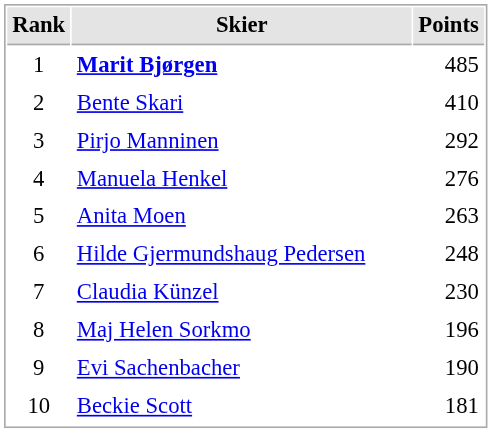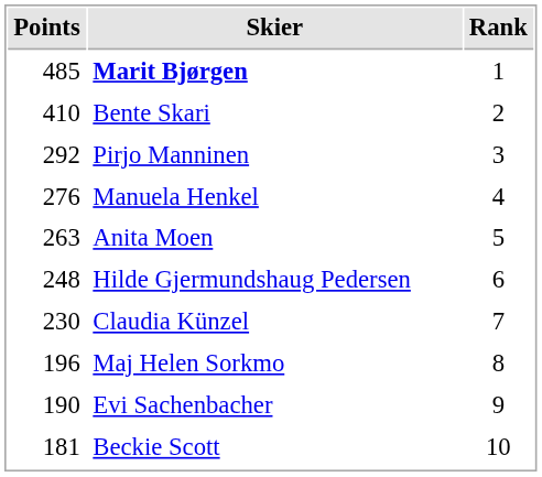 <table cellspacing="1" cellpadding="3" style="border:1px solid #AAAAAA;font-size:86%">
 <tr style="background-color: #E4E4E4;">
+<th style="border-bottom:1px solid #AAAAAA" width=20 align=right>Points</th>
+<th style="border-bottom:1px solid #AAAAAA" width=200>Skier</th>
 <th style="border-bottom:1px solid #AAAAAA" width=10>Rank</th>
-<th style="border-bottom:1px solid #AAAAAA" width=200>Skier</th>
-<th style="border-bottom:1px solid #AAAAAA" width=20 align=right>Points</th>
 </tr>
 <tr>
+<td align=right>485</td>
+<td> <strong><a href='#'>Marit Bjørgen</a></strong></td>
 <td align=center>1</td>
-<td> <strong><a href='#'>Marit Bjørgen</a></strong></td>
-<td align=right>485</td>
 </tr>
 <tr>
+<td align=right>410</td>
+<td> <a href='#'>Bente Skari</a></td>
 <td align=center>2</td>
-<td> <a href='#'>Bente Skari</a></td>
-<td align=right>410</td>
 </tr>
 <tr>
+<td align=right>292</td>
+<td> <a href='#'>Pirjo Manninen</a></td>
 <td align=center>3</td>
-<td> <a href='#'>Pirjo Manninen</a></td>
-<td align=right>292</td>
 </tr>
 <tr>
+<td align=right>276</td>
+<td> <a href='#'>Manuela Henkel</a></td>
 <td align=center>4</td>
-<td> <a href='#'>Manuela Henkel</a></td>
-<td align=right>276</td>
 </tr>
 <tr>
+<td align=right>263</td>
+<td> <a href='#'>Anita Moen</a></td>
 <td align=center>5</td>
-<td> <a href='#'>Anita Moen</a></td>
-<td align=right>263</td>
 </tr>
 <tr>
+<td align=right>248</td>
+<td> <a href='#'>Hilde Gjermundshaug Pedersen</a></td>
 <td align=center>6</td>
-<td> <a href='#'>Hilde Gjermundshaug Pedersen</a></td>
-<td align=right>248</td>
 </tr>
 <tr>
+<td align=right>230</td>
+<td> <a href='#'>Claudia Künzel</a></td>
 <td align=center>7</td>
-<td> <a href='#'>Claudia Künzel</a></td>
-<td align=right>230</td>
 </tr>
 <tr>
+<td align=right>196</td>
+<td> <a href='#'>Maj Helen Sorkmo</a></td>
 <td align=center>8</td>
-<td> <a href='#'>Maj Helen Sorkmo</a></td>
-<td align=right>196</td>
 </tr>
 <tr>
+<td align=right>190</td>
+<td> <a href='#'>Evi Sachenbacher</a></td>
 <td align=center>9</td>
-<td> <a href='#'>Evi Sachenbacher</a></td>
-<td align=right>190</td>
 </tr>
 <tr>
+<td align=right>181</td>
+<td> <a href='#'>Beckie Scott</a></td>
 <td align=center>10</td>
-<td> <a href='#'>Beckie Scott</a></td>
-<td align=right>181</td>
 </tr>
 </table>
